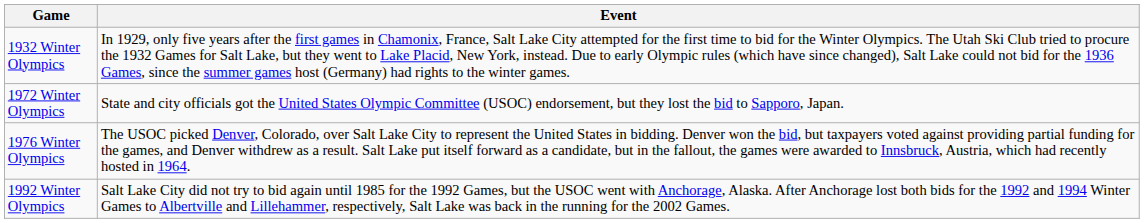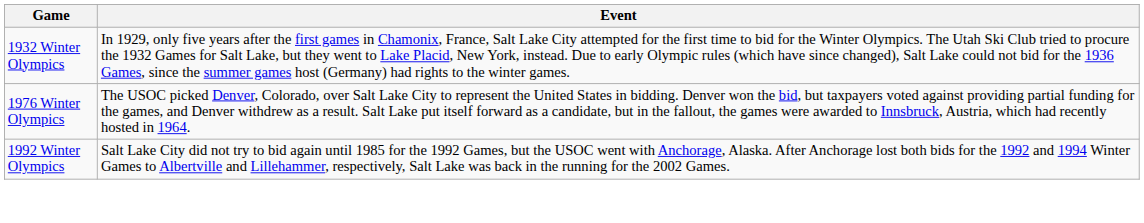 <table class="wikitable">
 <tr>
 <th>Game</th>
 <th>Event</th>
 </tr>
 <tr>
 <td><a href='#'>1932 Winter Olympics</a></td>
 <td>In 1929, only five years after the <a href='#'>first games</a> in <a href='#'>Chamonix</a>, France, Salt Lake City attempted for the first time to bid for the Winter Olympics. The Utah Ski Club tried to procure the 1932 Games for Salt Lake, but they went to <a href='#'>Lake Placid</a>, New York, instead. Due to early Olympic rules (which have since changed), Salt Lake could not bid for the <a href='#'>1936 Games</a>, since the <a href='#'>summer games</a> host (Germany) had rights to the winter games.</td>
 </tr>
 <tr>
-<td><a href='#'>1972 Winter Olympics</a></td>
-<td>State and city officials got the <a href='#'>United States Olympic Committee</a> (USOC) endorsement, but they lost the <a href='#'>bid</a> to <a href='#'>Sapporo</a>, Japan.</td>
-</tr>
-<tr>
 <td><a href='#'>1976 Winter Olympics</a></td>
 <td>The USOC picked <a href='#'>Denver</a>, Colorado, over Salt Lake City to represent the United States in bidding. Denver won the <a href='#'>bid</a>, but taxpayers voted against providing partial funding for the games, and Denver withdrew as a result. Salt Lake put itself forward as a candidate, but in the fallout, the games were awarded to <a href='#'>Innsbruck</a>, Austria, which had recently hosted in <a href='#'>1964</a>.</td>
 </tr>
 <tr>
 <td><a href='#'>1992 Winter Olympics</a></td>
 <td>Salt Lake City did not try to bid again until 1985 for the 1992 Games, but the USOC went with <a href='#'>Anchorage</a>, Alaska. After Anchorage lost both bids for the <a href='#'>1992</a> and <a href='#'>1994</a> Winter Games to <a href='#'>Albertville</a> and <a href='#'>Lillehammer</a>, respectively, Salt Lake was back in the running for the 2002 Games.</td>
 </tr>
 </table>
